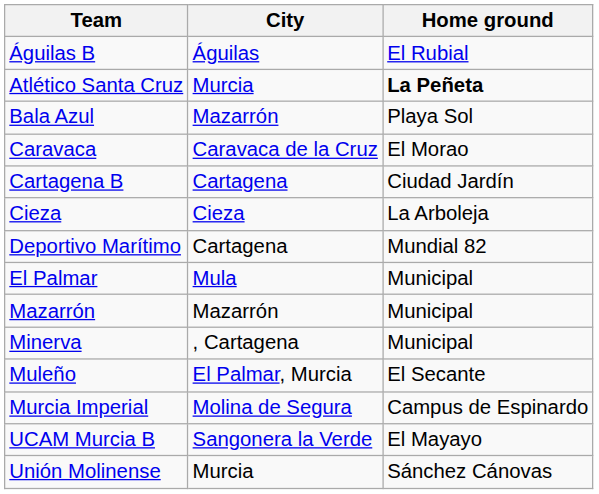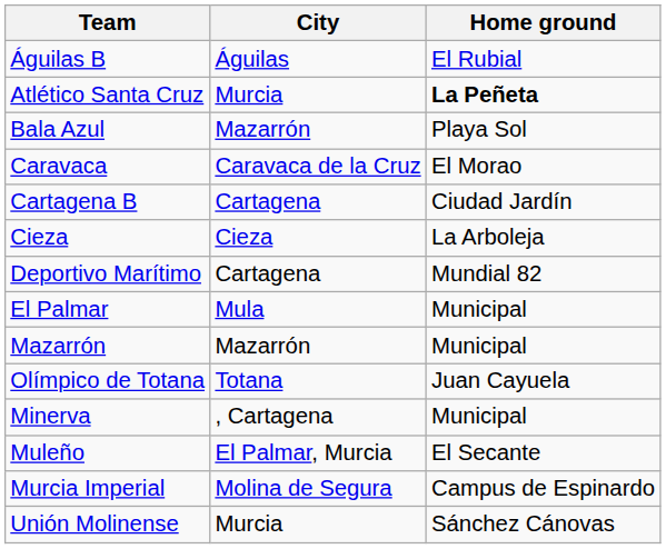 <table class="wikitable sortable">
 <tr>
 <th>Team</th>
 <th>City</th>
 <th>Home ground</th>
 </tr>
 <tr>
 <td><a href='#'>Águilas B</a></td>
 <td><a href='#'>Águilas</a></td>
 <td><a href='#'>El Rubial</a><br></td>
 </tr>
 <tr>
 <td><a href='#'>Atlético Santa Cruz</a></td>
 <td><a href='#'>Murcia</a></td>
 <td><strong>La Peñeta</strong></td>
 </tr>
 <tr>
 <td><a href='#'>Bala Azul</a></td>
 <td><a href='#'>Mazarrón</a></td>
 <td>Playa Sol</td>
 </tr>
 <tr>
 <td><a href='#'>Caravaca</a></td>
 <td><a href='#'>Caravaca de la Cruz</a></td>
 <td>El Morao</td>
 </tr>
 <tr>
 <td><a href='#'>Cartagena B</a></td>
 <td><a href='#'>Cartagena</a></td>
 <td>Ciudad Jardín</td>
 </tr>
 <tr>
 <td><a href='#'>Cieza</a></td>
 <td><a href='#'>Cieza</a></td>
 <td>La Arboleja</td>
 </tr>
 <tr>
 <td><a href='#'>Deportivo Marítimo</a></td>
 <td>Cartagena</td>
 <td>Mundial 82</td>
 </tr>
 <tr>
 <td><a href='#'>El Palmar</a></td>
 <td><a href='#'>Mula</a></td>
 <td>Municipal</td>
 </tr>
 <tr>
 <td><a href='#'>Mazarrón</a></td>
 <td>Mazarrón</td>
 <td>Municipal</td>
 </tr>
 <tr>
+<td><a href='#'>Olímpico de Totana</a></td>
+<td><a href='#'>Totana</a></td>
+<td>Juan Cayuela</td>
+</tr>
+<tr>
 <td><a href='#'>Minerva</a></td>
 <td>, Cartagena</td>
 <td>Municipal</td>
 </tr>
 <tr>
 <td><a href='#'>Muleño</a></td>
 <td><a href='#'>El Palmar</a>, Murcia</td>
 <td>El Secante</td>
 </tr>
 <tr>
 <td><a href='#'>Murcia Imperial</a></td>
 <td><a href='#'>Molina de Segura</a></td>
 <td>Campus de Espinardo<br></td>
 </tr>
 <tr>
-<td><a href='#'>UCAM Murcia B</a></td>
-<td><a href='#'>Sangonera la Verde</a></td>
-<td>El Mayayo</td>
-</tr>
-<tr>
 <td><a href='#'>Unión Molinense</a></td>
 <td>Murcia</td>
 <td>Sánchez Cánovas</td>
 </tr>
 </table>
